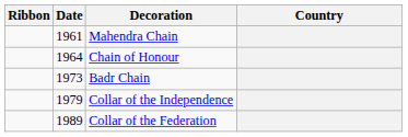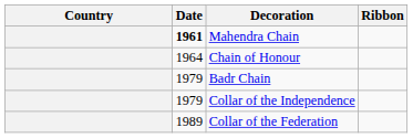 <table class="wikitable plainrowheaders">
 <tr>
-<th scope="col">Ribbon</th>
+<th scope="col" style="width:12em;">Country</th>
 <th scope="col">Date</th>
 <th scope="col">Decoration</th>
-<th scope="col" style="width:12em;">Country</th>
+<th scope="col">Ribbon</th>
 </tr>
 <tr>
+<th scope="row"></th>
+<td><strong>1961</strong></td>
+<td><a href='#'>Mahendra Chain</a></td>
 <td style="padding-top:1em;"></td>
-<td>1961</td>
-<td><a href='#'>Mahendra Chain</a></td>
-<th scope="row"></th>
 </tr>
 <tr>
-<td style="padding-top:1em;"></td>
+<th scope="row"></th>
 <td>1964</td>
 <td><a href='#'>Chain of Honour</a></td>
-<th scope="row"></th>
+<td style="padding-top:1em;"></td>
 </tr>
 <tr>
+<th scope="row"></th>
+<td>1979</td>
+<td><a href='#'>Badr Chain</a></td>
 <td style="padding-top:1em;"></td>
-<td>1973</td>
-<td><a href='#'>Badr Chain</a></td>
-<th scope="row"></th>
 </tr>
 <tr>
-<td style="padding-top:1em;"></td>
+<th scope="row"></th>
 <td>1979</td>
 <td><a href='#'>Collar of the Independence</a></td>
-<th scope="row"></th>
+<td style="padding-top:1em;"></td>
 </tr>
 <tr>
-<td style="padding-top:1em;"></td>
+<th scope="row"></th>
 <td>1989</td>
 <td><a href='#'>Collar of the Federation</a></td>
-<th scope="row"></th>
+<td style="padding-top:1em;"></td>
 </tr>
 </table>
